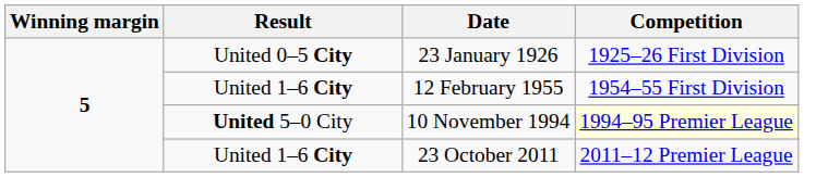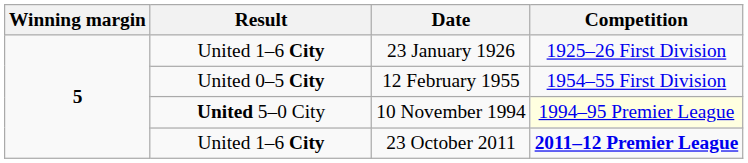 <table class="wikitable sortable" style="text-align:center;">
 <tr>
 <th>Winning margin</th>
 <th style="width:30%;">Result</th>
 <th>Date</th>
 <th>Competition</th>
 </tr>
 <tr>
 <td rowspan="4"><strong>5</strong></td>
-<td>United 0–5 <strong>City</strong></td>
+<td>United 1–6 <strong>City</strong></td>
 <td>23 January 1926</td>
 <td><a href='#'>1925–26 First Division</a></td>
 </tr>
 <tr>
-<td>United 1–6 <strong>City</strong></td>
+<td>United 0–5 <strong>City</strong></td>
 <td>12 February 1955</td>
 <td><a href='#'>1954–55 First Division</a></td>
 </tr>
 <tr>
 <td><strong>United</strong> 5–0 City</td>
 <td>10 November 1994</td>
 <td style="background: lightyellow;"><a href='#'>1994–95 Premier League</a></td>
 </tr>
 <tr>
 <td>United 1–6 <strong>City</strong></td>
 <td>23 October 2011</td>
-<td><a href='#'>2011–12 Premier League</a></td>
+<td><strong><a href='#'>2011–12 Premier League</a></strong></td>
 </tr>
 </table>
